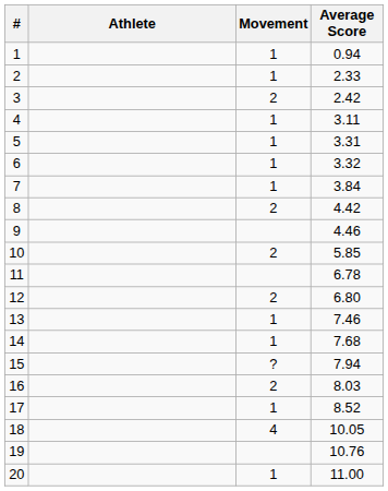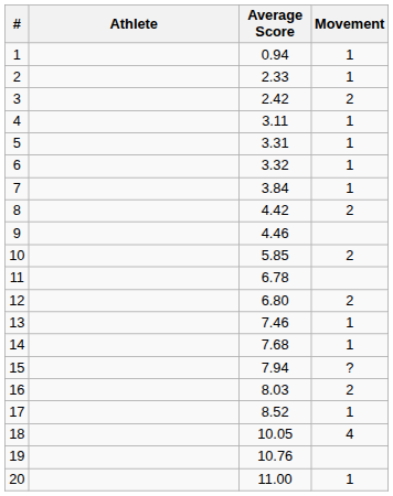 <table class=wikitable style=text-align:center>
 <tr>
 <th width="20">#</th>
 <th width="230">Athlete</th>
+<th width="75">Average Score</th>
 <th width="15">Movement</th>
-<th width="75">Average Score</th>
 </tr>
 <tr>
 <td>1</td>
 <td align="left"></td>
+<td>0.94</td>
 <td> 1</td>
-<td>0.94</td>
 </tr>
 <tr>
 <td>2</td>
 <td align="left"> </td>
+<td>2.33</td>
 <td> 1</td>
-<td>2.33</td>
 </tr>
 <tr>
 <td>3</td>
 <td align="left"></td>
+<td>2.42</td>
 <td> 2</td>
-<td>2.42</td>
 </tr>
 <tr>
 <td>4</td>
 <td align="left"></td>
+<td>3.11</td>
 <td> 1</td>
-<td>3.11</td>
 </tr>
 <tr>
 <td>5</td>
 <td align="left"></td>
+<td>3.31</td>
 <td> 1</td>
-<td>3.31</td>
 </tr>
 <tr>
 <td>6</td>
 <td align="left"></td>
+<td>3.32</td>
 <td> 1</td>
-<td>3.32</td>
 </tr>
 <tr>
 <td>7</td>
 <td align="left"></td>
+<td>3.84</td>
 <td> 1</td>
-<td>3.84</td>
 </tr>
 <tr>
 <td>8</td>
 <td align="left"></td>
+<td>4.42</td>
 <td> 2</td>
-<td>4.42</td>
 </tr>
 <tr>
 <td>9</td>
 <td align="left"></td>
+<td>4.46</td>
 <td></td>
-<td>4.46</td>
 </tr>
 <tr>
 <td>10</td>
 <td align="left"></td>
+<td>5.85</td>
 <td> 2</td>
-<td>5.85</td>
 </tr>
 <tr>
 <td>11</td>
 <td align="left"></td>
+<td>6.78</td>
 <td></td>
-<td>6.78</td>
 </tr>
 <tr>
 <td>12</td>
 <td align="left"></td>
+<td>6.80</td>
 <td> 2</td>
-<td>6.80</td>
 </tr>
 <tr>
 <td>13</td>
 <td align="left"></td>
+<td>7.46</td>
 <td> 1</td>
-<td>7.46</td>
 </tr>
 <tr>
 <td>14</td>
 <td align="left"></td>
+<td>7.68</td>
 <td> 1</td>
-<td>7.68</td>
 </tr>
 <tr>
 <td>15</td>
 <td align="left"></td>
+<td>7.94</td>
 <td> ?</td>
-<td>7.94</td>
 </tr>
 <tr>
 <td>16</td>
 <td align="left"></td>
+<td>8.03</td>
 <td> 2</td>
-<td>8.03</td>
 </tr>
 <tr>
 <td>17</td>
 <td align="left"></td>
+<td>8.52</td>
 <td> 1</td>
-<td>8.52</td>
 </tr>
 <tr>
 <td>18</td>
 <td align="left"></td>
+<td>10.05</td>
 <td> 4</td>
-<td>10.05</td>
 </tr>
 <tr>
 <td>19</td>
 <td align="left"></td>
+<td>10.76</td>
 <td></td>
-<td>10.76</td>
 </tr>
 <tr>
 <td>20</td>
 <td align="left"></td>
+<td>11.00</td>
 <td> 1</td>
-<td>11.00</td>
 </tr>
 </table>
